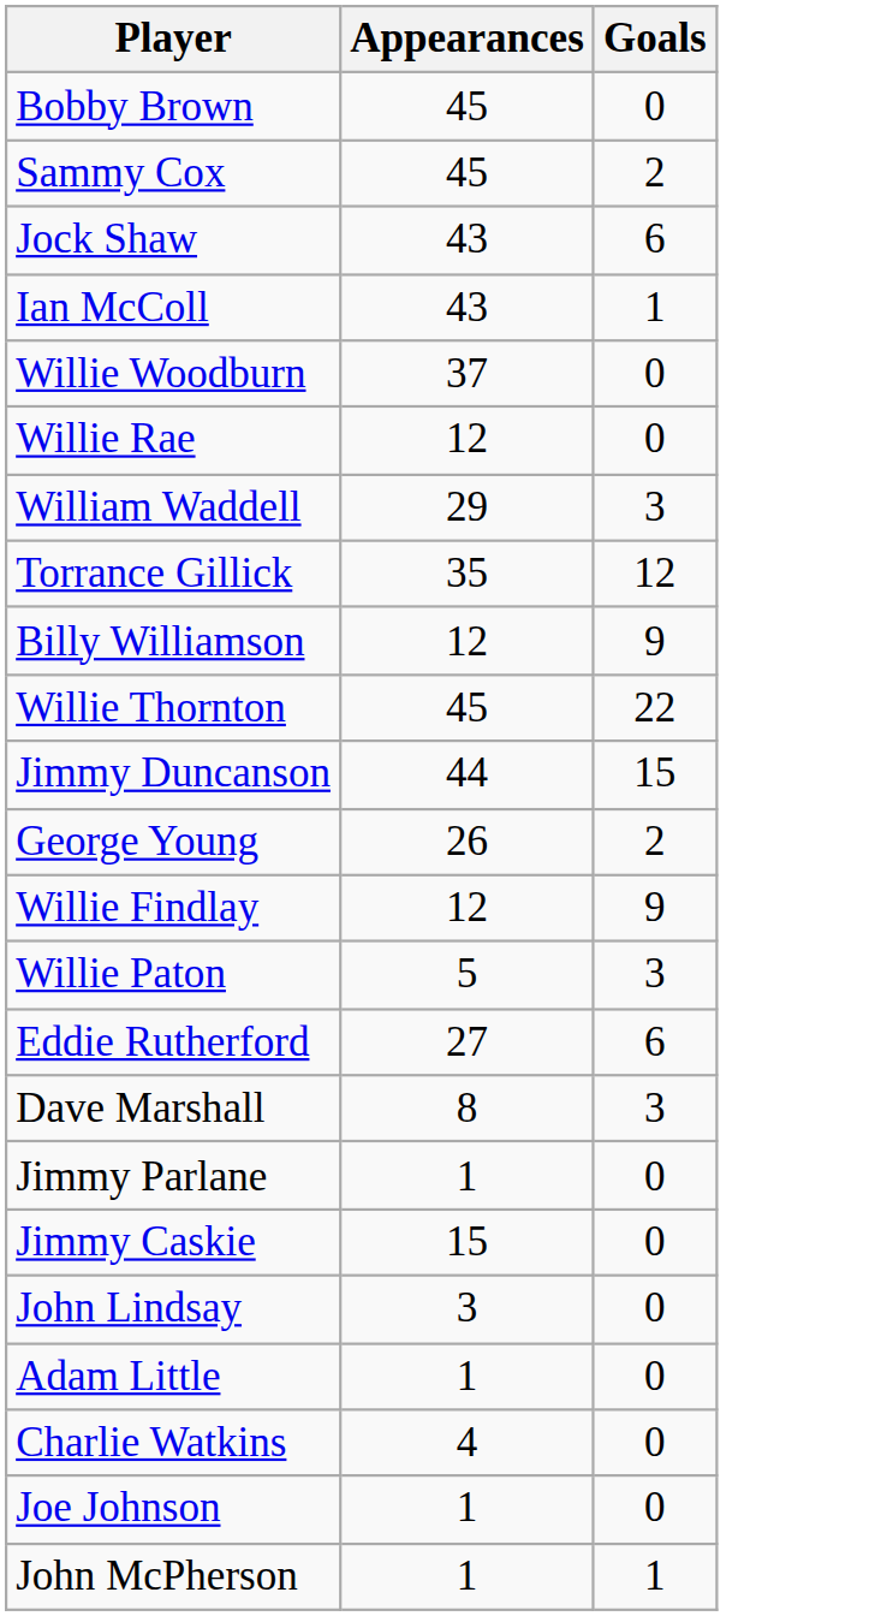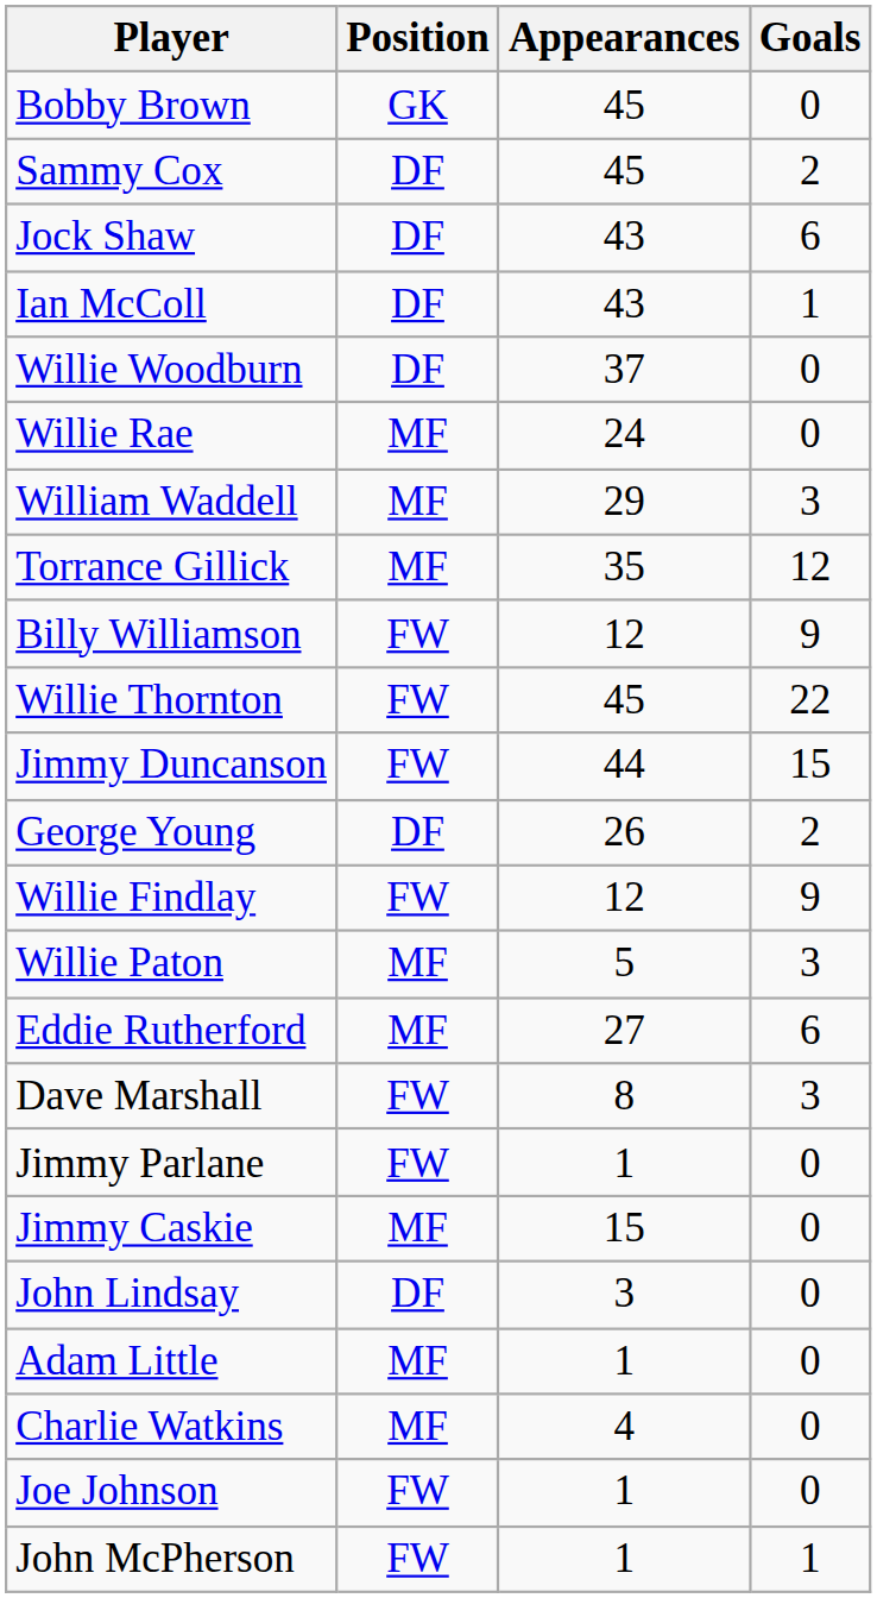 <table class="wikitable sortable" style="text-align: center;">
 <tr>
 <th>Player</th>
+<th>Position</th>
 <th>Appearances</th>
 <th>Goals</th>
 </tr>
 <tr>
 <td align="left"> <a href='#'>Bobby Brown</a></td>
+<td><a href='#'>GK</a></td>
 <td>45</td>
 <td>0</td>
 </tr>
 <tr>
 <td align="left"> <a href='#'>Sammy Cox</a></td>
+<td><a href='#'>DF</a></td>
 <td>45</td>
 <td>2</td>
 </tr>
 <tr>
 <td align="left"> <a href='#'>Jock Shaw</a></td>
+<td><a href='#'>DF</a></td>
 <td>43</td>
 <td>6</td>
 </tr>
 <tr>
 <td align="left"> <a href='#'>Ian McColl</a></td>
+<td><a href='#'>DF</a></td>
 <td>43</td>
 <td>1</td>
 </tr>
 <tr>
 <td align="left"> <a href='#'>Willie Woodburn</a></td>
+<td><a href='#'>DF</a></td>
 <td>37</td>
 <td>0</td>
 </tr>
 <tr>
 <td align="left"> <a href='#'>Willie Rae</a></td>
-<td>12</td>
+<td><a href='#'>MF</a></td>
+<td>24</td>
 <td>0</td>
 </tr>
 <tr>
 <td align="left"> <a href='#'>William Waddell</a></td>
+<td><a href='#'>MF</a></td>
 <td>29</td>
 <td>3</td>
 </tr>
 <tr>
 <td align="left"> <a href='#'>Torrance Gillick</a></td>
+<td><a href='#'>MF</a></td>
 <td>35</td>
 <td>12</td>
 </tr>
 <tr>
 <td align="left"> <a href='#'>Billy Williamson</a></td>
+<td><a href='#'>FW</a></td>
 <td>12</td>
 <td>9</td>
 </tr>
 <tr>
 <td align="left"> <a href='#'>Willie Thornton</a></td>
+<td><a href='#'>FW</a></td>
 <td>45</td>
 <td>22</td>
 </tr>
 <tr>
 <td align="left"> <a href='#'>Jimmy Duncanson</a></td>
+<td><a href='#'>FW</a></td>
 <td>44</td>
 <td>15</td>
 </tr>
 <tr>
 <td align="left"> <a href='#'>George Young</a></td>
+<td><a href='#'>DF</a></td>
 <td>26</td>
 <td>2</td>
 </tr>
 <tr>
 <td align="left"> <a href='#'>Willie Findlay</a></td>
+<td><a href='#'>FW</a></td>
 <td>12</td>
 <td>9</td>
 </tr>
 <tr>
 <td align="left"> <a href='#'>Willie Paton</a></td>
+<td><a href='#'>MF</a></td>
 <td>5</td>
 <td>3</td>
 </tr>
 <tr>
 <td align="left"> <a href='#'>Eddie Rutherford</a></td>
+<td><a href='#'>MF</a></td>
 <td>27</td>
 <td>6</td>
 </tr>
 <tr>
 <td align="left"> Dave Marshall</td>
+<td><a href='#'>FW</a></td>
 <td>8</td>
 <td>3</td>
 </tr>
 <tr>
 <td align="left"> Jimmy Parlane</td>
+<td><a href='#'>FW</a></td>
 <td>1</td>
 <td>0</td>
 </tr>
 <tr>
 <td align="left"> <a href='#'>Jimmy Caskie</a></td>
+<td><a href='#'>MF</a></td>
 <td>15</td>
 <td>0</td>
 </tr>
 <tr>
 <td align="left"> <a href='#'>John Lindsay</a></td>
+<td><a href='#'>DF</a></td>
 <td>3</td>
 <td>0</td>
 </tr>
 <tr>
 <td align="left"> <a href='#'>Adam Little</a></td>
+<td><a href='#'>MF</a></td>
 <td>1</td>
 <td>0</td>
 </tr>
 <tr>
 <td align="left"> <a href='#'>Charlie Watkins</a></td>
+<td><a href='#'>MF</a></td>
 <td>4</td>
 <td>0</td>
 </tr>
 <tr>
 <td align="left"> <a href='#'>Joe Johnson</a></td>
+<td><a href='#'>FW</a></td>
 <td>1</td>
 <td>0</td>
 </tr>
 <tr>
 <td align="left"> John McPherson</td>
+<td><a href='#'>FW</a></td>
 <td>1</td>
 <td>1</td>
 </tr>
 </table>
